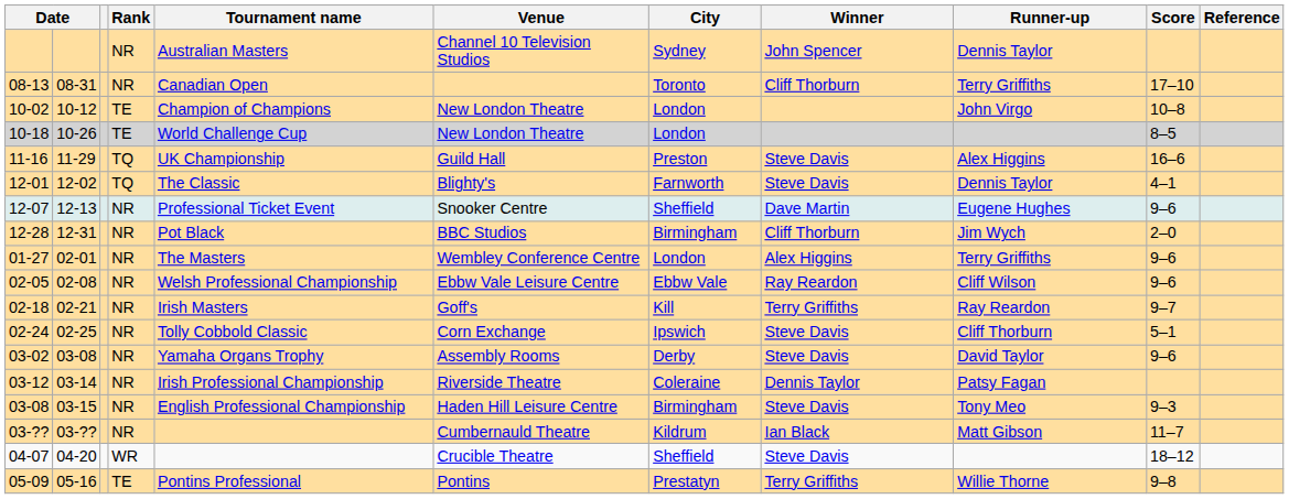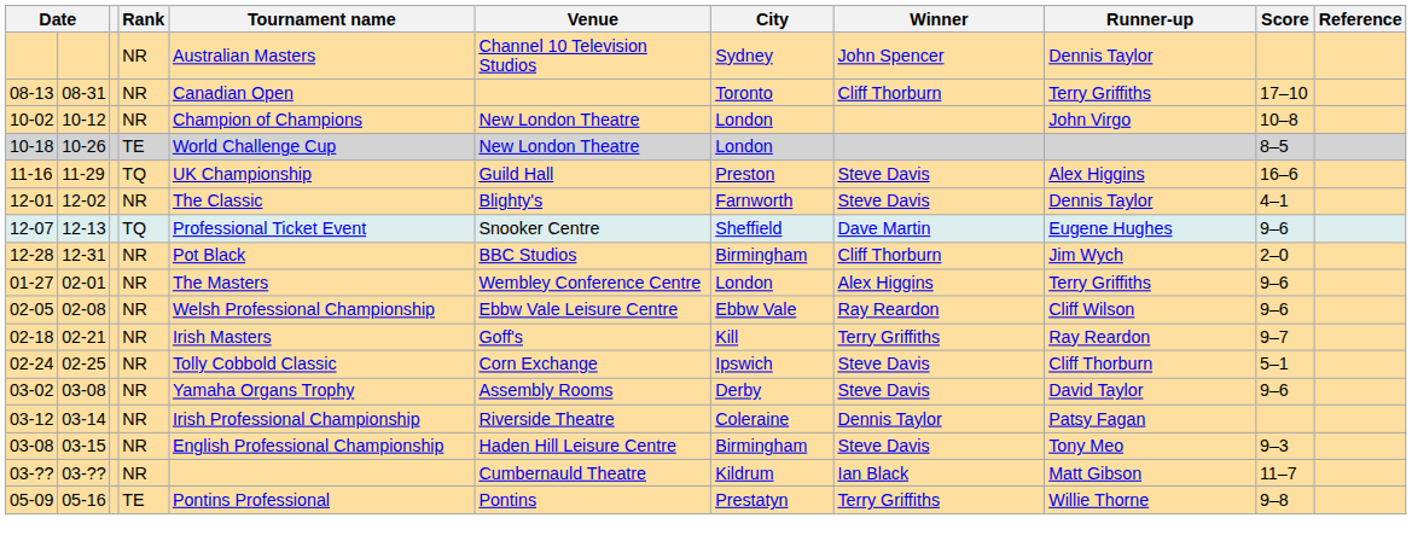 <table class="wikitable" style="font-size: 85%">
 <tr>
 <th colspan="2" width=40 align="center">Date</th>
 <th></th>
 <th>Rank</th>
 <th width=235>Tournament name</th>
 <th width=180>Venue</th>
 <th width=90>City</th>
 <th width=160>Winner</th>
 <th width=160>Runner-up</th>
 <th width=40>Score</th>
 <th width=20>Reference</th>
 </tr>
 <tr bgcolor="#ffdf9f">
 <td></td>
 <td></td>
 <td></td>
 <td>NR</td>
 <td><a href='#'>Australian Masters</a></td>
 <td><a href='#'>Channel 10 Television Studios</a></td>
 <td><a href='#'>Sydney</a></td>
 <td> <a href='#'>John Spencer</a></td>
 <td> <a href='#'>Dennis Taylor</a></td>
 <td></td>
 <td></td>
 </tr>
 <tr bgcolor="#ffdf9f">
 <td>08-13</td>
 <td>08-31</td>
 <td></td>
 <td>NR</td>
 <td><a href='#'>Canadian Open</a></td>
 <td></td>
 <td><a href='#'>Toronto</a></td>
 <td> <a href='#'>Cliff Thorburn</a></td>
 <td> <a href='#'>Terry Griffiths</a></td>
 <td>17–10</td>
 <td></td>
 </tr>
 <tr bgcolor="#ffdf9f">
 <td>10-02</td>
 <td>10-12</td>
 <td></td>
-<td>TE</td>
+<td>NR</td>
 <td><a href='#'>Champion of Champions</a></td>
 <td><a href='#'>New London Theatre</a></td>
 <td><a href='#'>London</a></td>
 <td></td>
 <td> <a href='#'>John Virgo</a></td>
 <td>10–8</td>
 <td></td>
 </tr>
 <tr style="background:lightgray;">
 <td>10-18</td>
 <td>10-26</td>
 <td></td>
 <td>TE</td>
 <td><a href='#'>World Challenge Cup</a></td>
 <td><a href='#'>New London Theatre</a></td>
 <td><a href='#'>London</a></td>
 <td></td>
 <td></td>
 <td>8–5</td>
 <td></td>
 </tr>
 <tr bgcolor="#ffdf9f">
 <td>11-16</td>
 <td>11-29</td>
 <td></td>
 <td>TQ</td>
 <td><a href='#'>UK Championship</a></td>
 <td><a href='#'>Guild Hall</a></td>
 <td><a href='#'>Preston</a></td>
 <td> <a href='#'>Steve Davis</a></td>
 <td> <a href='#'>Alex Higgins</a></td>
 <td>16–6</td>
 <td></td>
 </tr>
 <tr bgcolor="#ffdf9f">
 <td>12-01</td>
 <td>12-02</td>
 <td></td>
-<td>TQ</td>
+<td>NR</td>
 <td><a href='#'>The Classic</a></td>
 <td><a href='#'>Blighty's</a></td>
 <td><a href='#'>Farnworth</a></td>
 <td> <a href='#'>Steve Davis</a></td>
 <td> <a href='#'>Dennis Taylor</a></td>
 <td>4–1</td>
 <td></td>
 </tr>
 <tr bgcolor="#ddeeee">
 <td>12-07</td>
 <td>12-13</td>
 <td></td>
-<td>NR</td>
+<td>TQ</td>
 <td><a href='#'>Professional Ticket Event</a></td>
 <td>Snooker Centre</td>
 <td><a href='#'>Sheffield</a></td>
 <td> <a href='#'>Dave Martin</a></td>
 <td> <a href='#'>Eugene Hughes</a></td>
 <td>9–6</td>
 <td></td>
 </tr>
 <tr bgcolor="#ffdf9f">
 <td>12-28</td>
 <td>12-31</td>
 <td></td>
 <td>NR</td>
 <td><a href='#'>Pot Black</a></td>
 <td><a href='#'>BBC Studios</a></td>
 <td><a href='#'>Birmingham</a></td>
 <td> <a href='#'>Cliff Thorburn</a></td>
 <td> <a href='#'>Jim Wych</a></td>
 <td>2–0</td>
 <td></td>
 </tr>
 <tr bgcolor="#ffdf9f">
 <td>01-27</td>
 <td>02-01</td>
 <td></td>
 <td>NR</td>
 <td><a href='#'>The Masters</a></td>
 <td><a href='#'>Wembley Conference Centre</a></td>
 <td><a href='#'>London</a></td>
 <td> <a href='#'>Alex Higgins</a></td>
 <td> <a href='#'>Terry Griffiths</a></td>
 <td>9–6</td>
 <td></td>
 </tr>
 <tr bgcolor="#ffdf9f">
 <td>02-05</td>
 <td>02-08</td>
 <td></td>
 <td>NR</td>
 <td><a href='#'>Welsh Professional Championship</a></td>
 <td><a href='#'>Ebbw Vale Leisure Centre</a></td>
 <td><a href='#'>Ebbw Vale</a></td>
 <td> <a href='#'>Ray Reardon</a></td>
 <td> <a href='#'>Cliff Wilson</a></td>
 <td>9–6</td>
 <td></td>
 </tr>
 <tr bgcolor="#ffdf9f">
 <td>02-18</td>
 <td>02-21</td>
 <td></td>
 <td>NR</td>
 <td><a href='#'>Irish Masters</a></td>
 <td><a href='#'>Goff's</a></td>
 <td><a href='#'>Kill</a></td>
 <td> <a href='#'>Terry Griffiths</a></td>
 <td> <a href='#'>Ray Reardon</a></td>
 <td>9–7</td>
 <td></td>
 </tr>
 <tr bgcolor="#ffdf9f">
 <td>02-24</td>
 <td>02-25</td>
 <td></td>
 <td>NR</td>
 <td><a href='#'>Tolly Cobbold Classic</a></td>
 <td><a href='#'>Corn Exchange</a></td>
 <td><a href='#'>Ipswich</a></td>
 <td> <a href='#'>Steve Davis</a></td>
 <td> <a href='#'>Cliff Thorburn</a></td>
 <td>5–1</td>
 <td></td>
 </tr>
 <tr bgcolor="#ffdf9f">
 <td>03-02</td>
 <td>03-08</td>
 <td></td>
 <td>NR</td>
 <td><a href='#'>Yamaha Organs Trophy</a></td>
 <td><a href='#'>Assembly Rooms</a></td>
 <td><a href='#'>Derby</a></td>
 <td> <a href='#'>Steve Davis</a></td>
 <td> <a href='#'>David Taylor</a></td>
 <td>9–6</td>
 <td></td>
 </tr>
 <tr bgcolor="#ffdf9f">
 <td>03-12</td>
 <td>03-14</td>
 <td></td>
 <td>NR</td>
 <td><a href='#'>Irish Professional Championship</a></td>
 <td><a href='#'>Riverside Theatre</a></td>
 <td><a href='#'>Coleraine</a></td>
 <td> <a href='#'>Dennis Taylor</a></td>
 <td> <a href='#'>Patsy Fagan</a></td>
 <td></td>
 <td></td>
 </tr>
 <tr bgcolor="#ffdf9f">
 <td>03-08</td>
 <td>03-15</td>
 <td></td>
 <td>NR</td>
 <td><a href='#'>English Professional Championship</a></td>
 <td><a href='#'>Haden Hill Leisure Centre</a></td>
 <td><a href='#'>Birmingham</a></td>
 <td> <a href='#'>Steve Davis</a></td>
 <td> <a href='#'>Tony Meo</a></td>
 <td>9–3</td>
 <td></td>
 </tr>
 <tr bgcolor="#ffdf9f">
 <td>03-??</td>
 <td>03-??</td>
 <td></td>
 <td>NR</td>
 <td></td>
 <td><a href='#'>Cumbernauld Theatre</a></td>
 <td><a href='#'>Kildrum</a></td>
 <td> <a href='#'>Ian Black</a></td>
 <td> <a href='#'>Matt Gibson</a></td>
 <td>11–7</td>
 <td></td>
 </tr>
-<tr>
-<td>04-07</td>
-<td>04-20</td>
-<td></td>
-<td>WR</td>
-<td></td>
-<td><a href='#'>Crucible Theatre</a></td>
-<td><a href='#'>Sheffield</a></td>
-<td> <a href='#'>Steve Davis</a></td>
-<td></td>
-<td>18–12</td>
-<td></td>
-</tr>
 <tr bgcolor="#ffdf9f">
 <td>05-09</td>
 <td>05-16</td>
 <td></td>
 <td>TE</td>
 <td><a href='#'>Pontins Professional</a></td>
 <td><a href='#'>Pontins</a></td>
 <td><a href='#'>Prestatyn</a></td>
 <td> <a href='#'>Terry Griffiths</a></td>
 <td> <a href='#'>Willie Thorne</a></td>
 <td>9–8</td>
 <td></td>
 </tr>
 </table>
